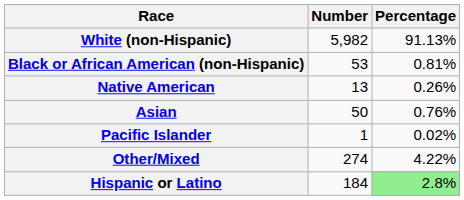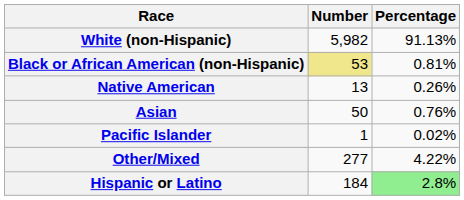 <table class="wikitable" style="text-align:right">
 <tr>
 <th scope="col">Race</th>
 <th scope="col">Number</th>
 <th scope="col">Percentage</th>
 </tr>
 <tr>
 <th scope="row"><a href='#'>White</a> (non-Hispanic)</th>
 <td>5,982</td>
 <td>91.13%</td>
 </tr>
 <tr>
 <th scope="row"><a href='#'>Black or African American</a> (non-Hispanic)</th>
-<td>53</td>
+<td style="background: khaki;">53</td>
 <td>0.81%</td>
 </tr>
 <tr>
 <th scope="row"><a href='#'>Native American</a></th>
 <td>13</td>
 <td>0.26%</td>
 </tr>
 <tr>
 <th scope="row"><a href='#'>Asian</a></th>
 <td>50</td>
 <td>0.76%</td>
 </tr>
 <tr>
 <th scope="row"><a href='#'>Pacific Islander</a></th>
 <td>1</td>
 <td>0.02%</td>
 </tr>
 <tr>
 <th scope="row"><a href='#'>Other/Mixed</a></th>
-<td>274</td>
+<td>277</td>
 <td>4.22%</td>
 </tr>
 <tr>
 <th scope="row"><a href='#'>Hispanic</a> or <a href='#'>Latino</a></th>
 <td>184</td>
 <td style="background: lightgreen;">2.8%</td>
 </tr>
 </table>
